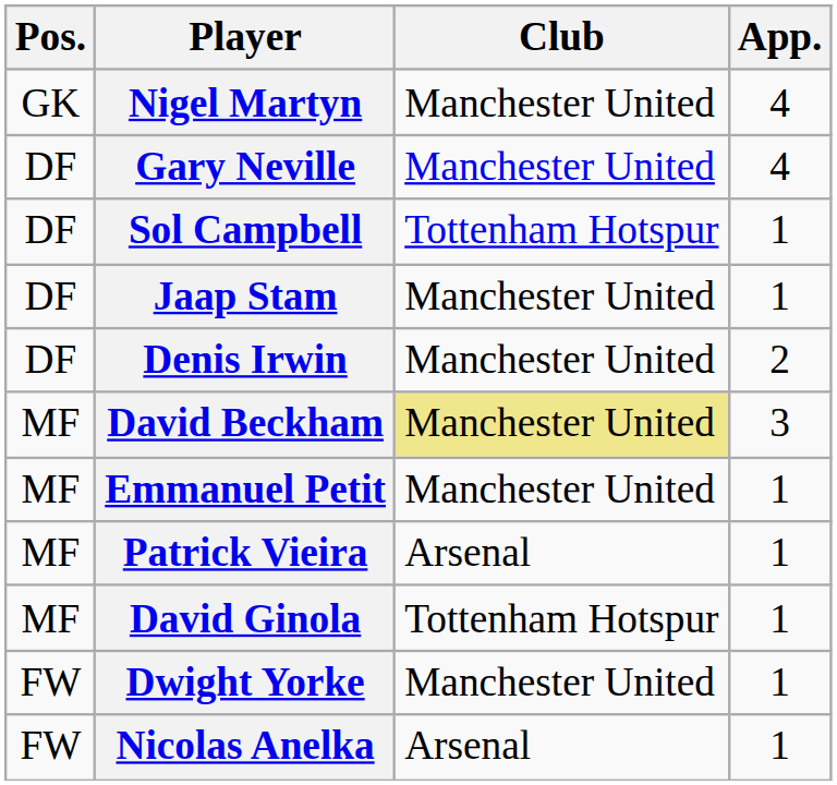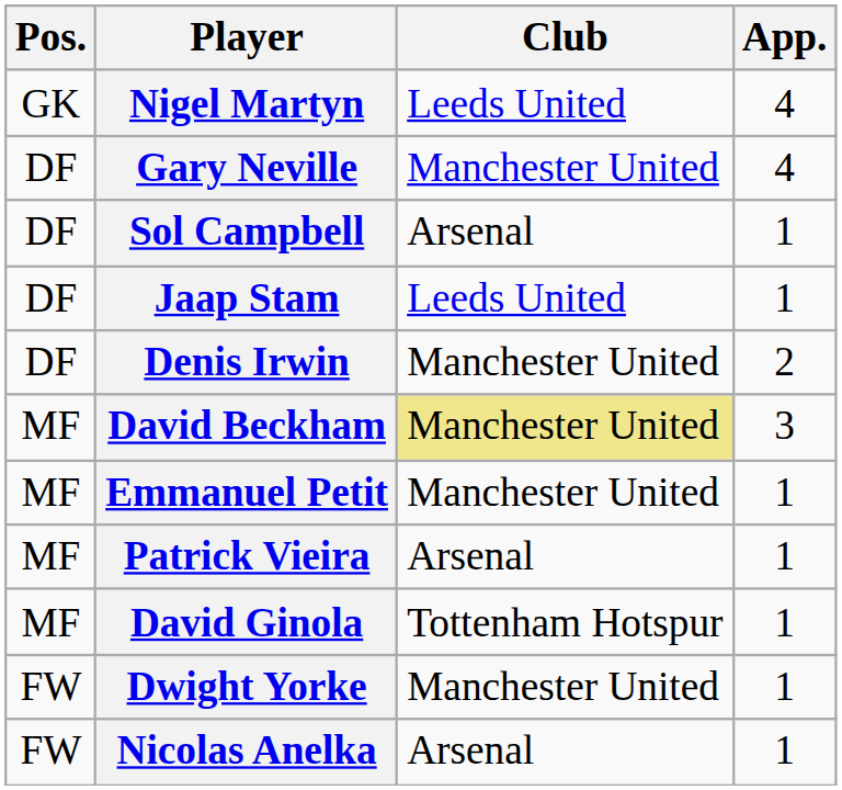 <table class="wikitable plainrowheaders" style="text-align: left">
 <tr>
 <th scope=col>Pos.</th>
 <th scope=col>Player</th>
 <th scope=col>Club</th>
 <th scope=col>App.</th>
 </tr>
 <tr>
 <td style=text-align:center>GK</td>
 <th scope=row><a href='#'>Nigel Martyn</a> </th>
-<td>Manchester United</td>
+<td><a href='#'>Leeds United</a></td>
 <td style=text-align:center>4</td>
 </tr>
 <tr>
 <td style=text-align:center>DF</td>
 <th scope=row><a href='#'>Gary Neville</a> </th>
 <td><a href='#'>Manchester United</a></td>
 <td style=text-align:center>4</td>
 </tr>
 <tr>
 <td style=text-align:center>DF</td>
 <th scope=row><a href='#'>Sol Campbell</a></th>
-<td><a href='#'>Tottenham Hotspur</a></td>
+<td>Arsenal</td>
 <td style=text-align:center>1</td>
 </tr>
 <tr>
 <td style=text-align:center>DF</td>
 <th scope=row><a href='#'>Jaap Stam</a></th>
-<td>Manchester United</td>
+<td><a href='#'>Leeds United</a></td>
 <td style=text-align:center>1</td>
 </tr>
 <tr>
 <td style=text-align:center>DF</td>
 <th scope=row><a href='#'>Denis Irwin</a> </th>
 <td>Manchester United</td>
 <td style=text-align:center>2</td>
 </tr>
 <tr>
 <td style=text-align:center>MF</td>
 <th scope=row><a href='#'>David Beckham</a> </th>
 <td style="background: khaki;">Manchester United</td>
 <td style=text-align:center>3</td>
 </tr>
 <tr>
 <td style=text-align:center>MF</td>
 <th scope=row><a href='#'>Emmanuel Petit</a></th>
 <td>Manchester United</td>
 <td style=text-align:center>1</td>
 </tr>
 <tr>
 <td style=text-align:center>MF</td>
 <th scope=row><a href='#'>Patrick Vieira</a></th>
 <td>Arsenal</td>
 <td style=text-align:center>1</td>
 </tr>
 <tr>
 <td style=text-align:center>MF</td>
 <th scope=row><a href='#'>David Ginola</a> </th>
 <td>Tottenham Hotspur</td>
 <td style=text-align:center>1</td>
 </tr>
 <tr>
 <td style=text-align:center>FW</td>
 <th scope=row><a href='#'>Dwight Yorke</a></th>
 <td>Manchester United</td>
 <td style=text-align:center>1</td>
 </tr>
 <tr>
 <td style=text-align:center>FW</td>
 <th scope=row><a href='#'>Nicolas Anelka</a></th>
 <td>Arsenal</td>
 <td style=text-align:center>1</td>
 </tr>
 </table>
